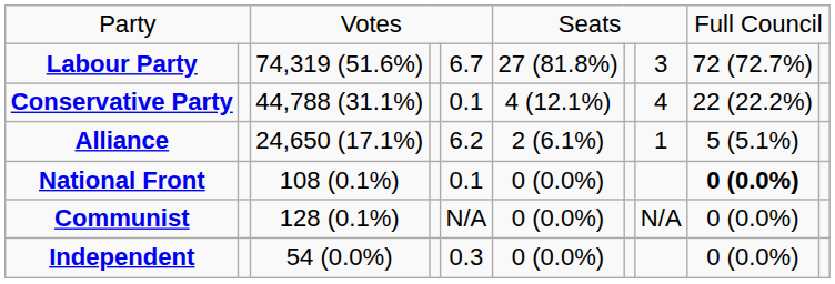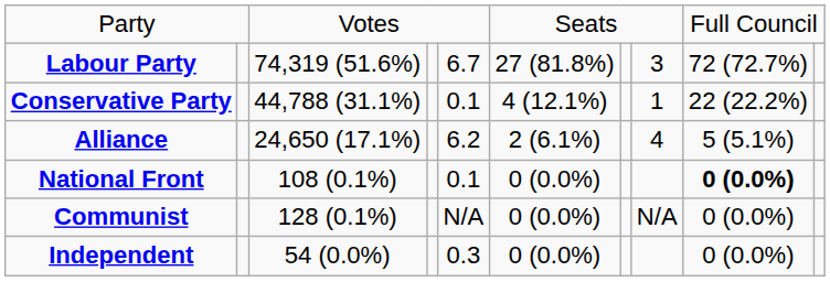 <table class=wikitable style="text-align:center;">
 <tr>
 <td colspan=2>Party</td>
 <td colspan=3>Votes</td>
 <td colspan=3>Seats</td>
 <td colspan=3>Full Council</td>
 </tr>
 <tr>
 <td><strong><a href='#'>Labour Party</a></strong></td>
 <td></td>
 <td>74,319 (51.6%)</td>
 <td></td>
 <td> 6.7</td>
 <td>27 (81.8%)</td>
 <td></td>
 <td> 3</td>
 <td>72 (72.7%)</td>
 <td></td>
 </tr>
 <tr>
 <td><strong><a href='#'>Conservative Party</a></strong></td>
 <td></td>
 <td>44,788 (31.1%)</td>
 <td></td>
 <td> 0.1</td>
 <td>4 (12.1%)</td>
 <td></td>
-<td> 4</td>
+<td> 1</td>
 <td>22 (22.2%)</td>
 <td></td>
 </tr>
 <tr>
 <td><strong><a href='#'>Alliance</a></strong></td>
 <td></td>
 <td>24,650 (17.1%)</td>
 <td></td>
 <td> 6.2</td>
 <td>2 (6.1%)</td>
 <td></td>
-<td> 1</td>
+<td> 4</td>
 <td>5 (5.1%)</td>
 <td></td>
 </tr>
 <tr>
 <td><strong><a href='#'>National Front</a></strong></td>
 <td></td>
 <td>108 (0.1%)</td>
 <td></td>
 <td> 0.1</td>
 <td>0 (0.0%)</td>
 <td></td>
 <td></td>
 <td><strong>0 (0.0%)</strong></td>
 <td></td>
 </tr>
 <tr>
 <td><strong><a href='#'>Communist</a></strong></td>
 <td></td>
 <td>128 (0.1%)</td>
 <td></td>
 <td>N/A</td>
 <td>0 (0.0%)</td>
 <td></td>
 <td>N/A</td>
 <td>0 (0.0%)</td>
 <td></td>
 </tr>
 <tr>
 <td><strong><a href='#'>Independent</a></strong></td>
 <td></td>
 <td>54 (0.0%)</td>
 <td></td>
 <td> 0.3</td>
 <td>0 (0.0%)</td>
 <td></td>
 <td></td>
 <td>0 (0.0%)</td>
 <td></td>
 </tr>
 </table>
